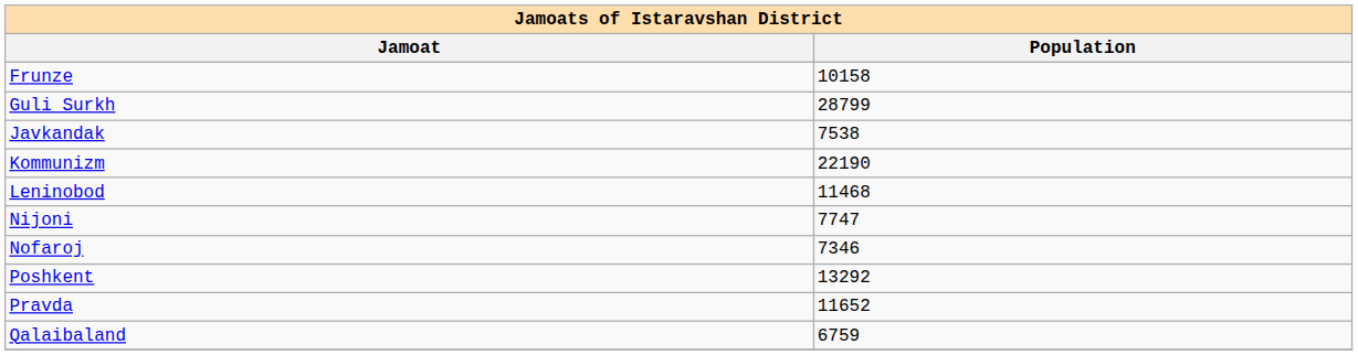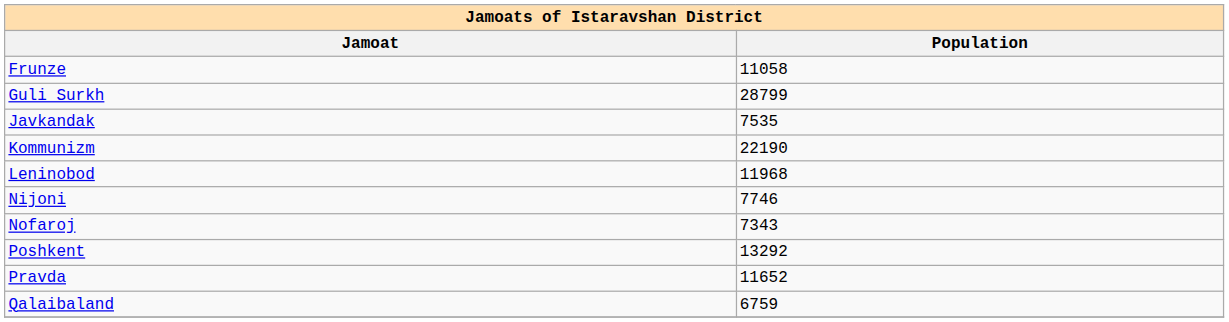 <table class="wikitable" width= "50%">
 <tr>
 <td colspan="12" style="text-align:center; background:#ffdead;"><strong>Jamoats of Istaravshan District</strong></td>
 </tr>
 <tr>
 <th width=30%>Jamoat</th>
 <th width=20%>Population</th>
 </tr>
 <tr>
 <td><a href='#'>Frunze</a></td>
-<td>10158</td>
+<td>11058</td>
 </tr>
 <tr>
 <td><a href='#'>Guli Surkh</a></td>
 <td>28799</td>
 </tr>
 <tr>
 <td><a href='#'>Javkandak</a></td>
-<td>7538</td>
+<td>7535</td>
 </tr>
 <tr>
 <td><a href='#'>Kommunizm</a></td>
 <td>22190</td>
 </tr>
 <tr>
 <td><a href='#'>Leninobod</a></td>
-<td>11468</td>
+<td>11968</td>
 </tr>
 <tr>
 <td><a href='#'>Nijoni</a></td>
-<td>7747</td>
+<td>7746</td>
 </tr>
 <tr>
 <td><a href='#'>Nofaroj</a></td>
-<td>7346</td>
+<td>7343</td>
 </tr>
 <tr>
 <td><a href='#'>Poshkent</a></td>
 <td>13292</td>
 </tr>
 <tr>
 <td><a href='#'>Pravda</a></td>
 <td>11652</td>
 </tr>
 <tr>
 <td><a href='#'>Qalaibaland</a></td>
 <td>6759</td>
 </tr>
 <tr>
 </tr>
 </table>
